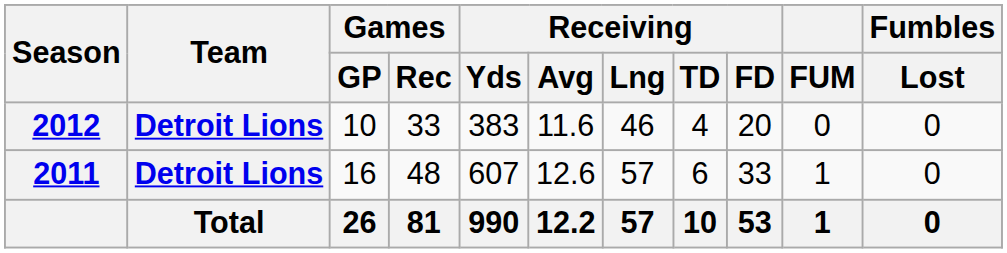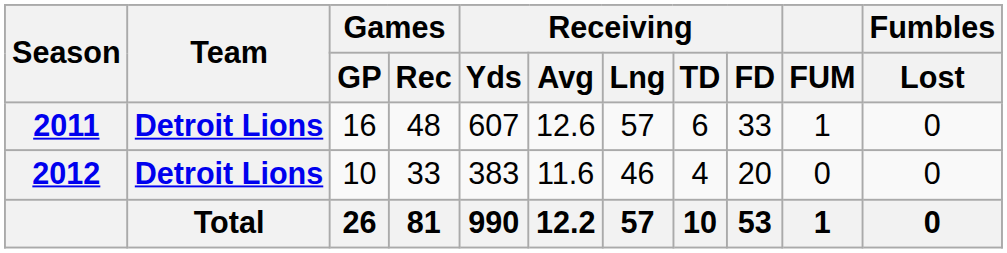 <table class=wikitable style="text-align:center;">
 <tr>
 <th rowspan=2>Season</th>
 <th rowspan=2>Team</th>
 <th colspan=2>Games</th>
 <th colspan=5>Receiving</th>
 <th></th>
 <th>Fumbles</th>
 </tr>
 <tr>
 <th>GP</th>
 <th>Rec</th>
 <th>Yds</th>
 <th>Avg</th>
 <th>Lng</th>
 <th>TD</th>
 <th>FD</th>
 <th>FUM</th>
 <th>Lost</th>
 </tr>
 <tr>
+<th><a href='#'>2011</a></th>
+<th><a href='#'>Detroit Lions</a></th>
+<td>16</td>
+<td>48</td>
+<td>607</td>
+<td>12.6</td>
+<td>57</td>
+<td>6</td>
+<td>33</td>
+<td>1</td>
+<td>0</td>
+</tr>
+<tr>
 <th><a href='#'>2012</a></th>
 <th><a href='#'>Detroit Lions</a></th>
 <td>10</td>
 <td>33</td>
 <td>383</td>
 <td>11.6</td>
 <td>46</td>
 <td>4</td>
 <td>20</td>
 <td>0</td>
-<td>0</td>
-</tr>
-<tr>
-<th><a href='#'>2011</a></th>
-<th><a href='#'>Detroit Lions</a></th>
-<td>16</td>
-<td>48</td>
-<td>607</td>
-<td>12.6</td>
-<td>57</td>
-<td>6</td>
-<td>33</td>
-<td>1</td>
 <td>0</td>
 </tr>
 <tr>
 <th></th>
 <th>Total</th>
 <th>26</th>
 <th>81</th>
 <th>990</th>
 <th>12.2</th>
 <th>57</th>
 <th>10</th>
 <th>53</th>
 <th>1</th>
 <th>0</th>
 </tr>
 </table>
